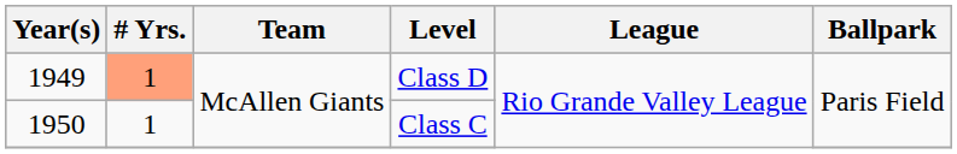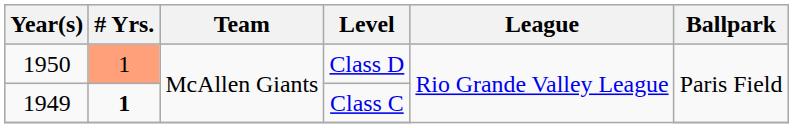 <table class="wikitable" style="text-align:center; font-size: 95%;">
 <tr>
 <th>Year(s)</th>
 <th># Yrs.</th>
 <th>Team</th>
 <th>Level</th>
 <th>League</th>
 <th>Ballpark</th>
 </tr>
 <tr>
-<td>1949</td>
+<td>1950</td>
 <td style="background: lightsalmon;">1</td>
 <td rowspan=2>McAllen Giants</td>
 <td><a href='#'>Class D</a></td>
 <td rowspan=3><a href='#'>Rio Grande Valley League</a></td>
 <td rowspan=2>Paris Field</td>
 </tr>
 <tr>
-<td>1950</td>
-<td>1</td>
+<td>1949</td>
+<td><strong>1</strong></td>
 <td><a href='#'>Class C</a></td>
 </tr>
 <tr>
 </tr>
 </table>
